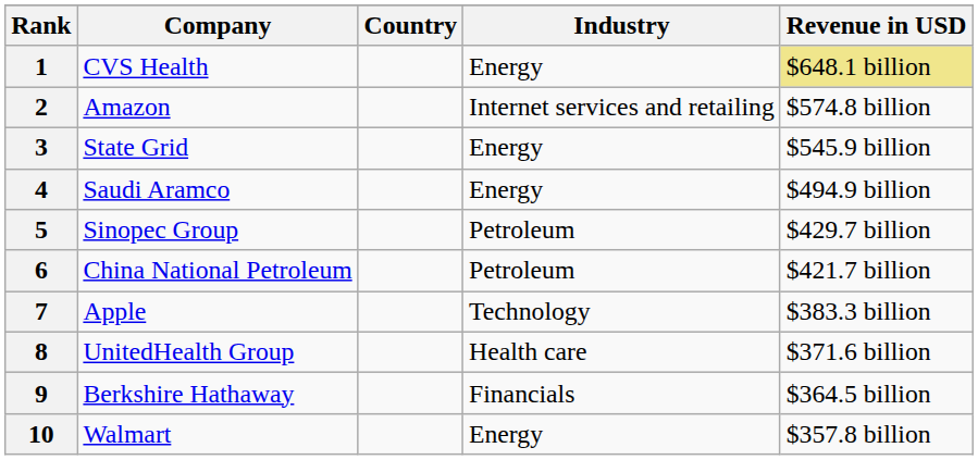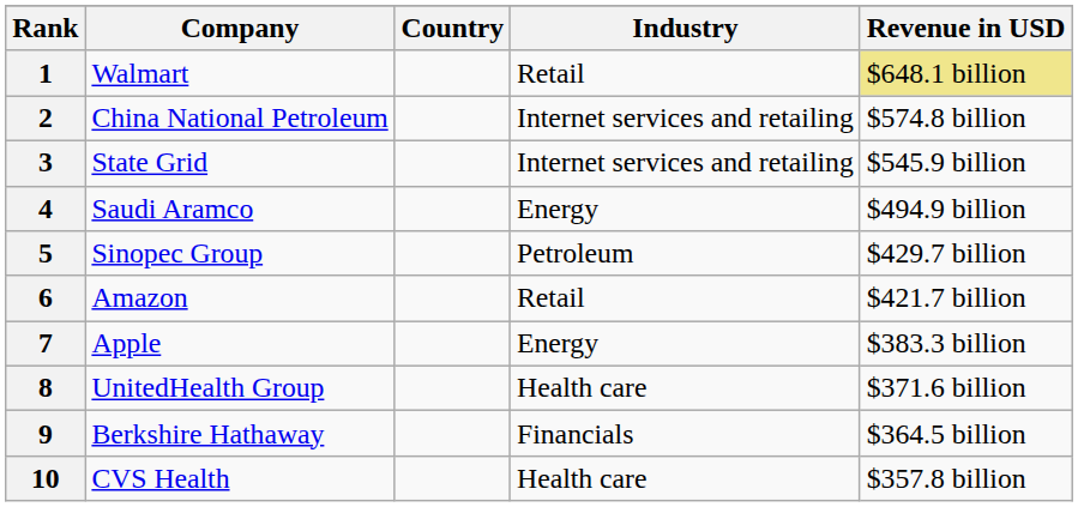 <table class="wikitable sortable plainrowheaders">
 <tr>
 </tr>
 <tr>
 <th scope="col">Rank</th>
 <th scope="col">Company</th>
 <th scope="col">Country</th>
 <th scope="col">Industry</th>
 <th scope="col">Revenue in USD</th>
 </tr>
 <tr>
 <th scope="row">1</th>
-<td><a href='#'>CVS Health</a></td>
+<td><a href='#'>Walmart</a></td>
 <td></td>
-<td>Energy</td>
+<td>Retail</td>
 <td style="background: khaki;">$648.1 billion</td>
 </tr>
 <tr>
 <th scope="row">2</th>
-<td><a href='#'>Amazon</a></td>
+<td><a href='#'>China National Petroleum</a></td>
 <td></td>
 <td>Internet services and retailing</td>
 <td>$574.8 billion</td>
 </tr>
 <tr>
 <th scope="row">3</th>
 <td><a href='#'>State Grid</a></td>
 <td></td>
-<td>Energy</td>
+<td>Internet services and retailing</td>
 <td>$545.9 billion</td>
 </tr>
 <tr>
 <th scope="row">4</th>
 <td><a href='#'>Saudi Aramco</a></td>
 <td></td>
 <td>Energy</td>
 <td>$494.9 billion</td>
 </tr>
 <tr>
 <th scope="row">5</th>
 <td><a href='#'>Sinopec Group</a></td>
 <td></td>
 <td>Petroleum</td>
 <td>$429.7 billion</td>
 </tr>
 <tr>
 <th scope="row">6</th>
-<td><a href='#'>China National Petroleum</a></td>
+<td><a href='#'>Amazon</a></td>
 <td></td>
-<td>Petroleum</td>
+<td>Retail</td>
 <td>$421.7 billion</td>
 </tr>
 <tr>
 <th scope="row">7</th>
 <td><a href='#'>Apple</a></td>
 <td></td>
-<td>Technology</td>
+<td>Energy</td>
 <td>$383.3 billion</td>
 </tr>
 <tr>
 <th scope="row">8</th>
 <td><a href='#'>UnitedHealth Group</a></td>
 <td></td>
 <td>Health care</td>
 <td>$371.6 billion</td>
 </tr>
 <tr>
 <th scope="row">9</th>
 <td><a href='#'>Berkshire Hathaway</a></td>
 <td></td>
 <td>Financials</td>
 <td>$364.5 billion</td>
 </tr>
 <tr>
 <th scope="row">10</th>
-<td><a href='#'>Walmart</a></td>
+<td><a href='#'>CVS Health</a></td>
 <td></td>
-<td>Energy</td>
+<td>Health care</td>
 <td>$357.8 billion</td>
 </tr>
 </table>
